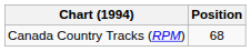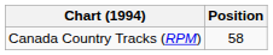 <table class="wikitable sortable">
 <tr>
 <th scope="col">Chart (1994)</th>
 <th scope="col">Position</th>
 </tr>
 <tr>
 <td>Canada Country Tracks (<em><a href='#'>RPM</a></em>)</td>
-<td align="center">68</td>
+<td align="center">58</td>
 </tr>
 </table>
